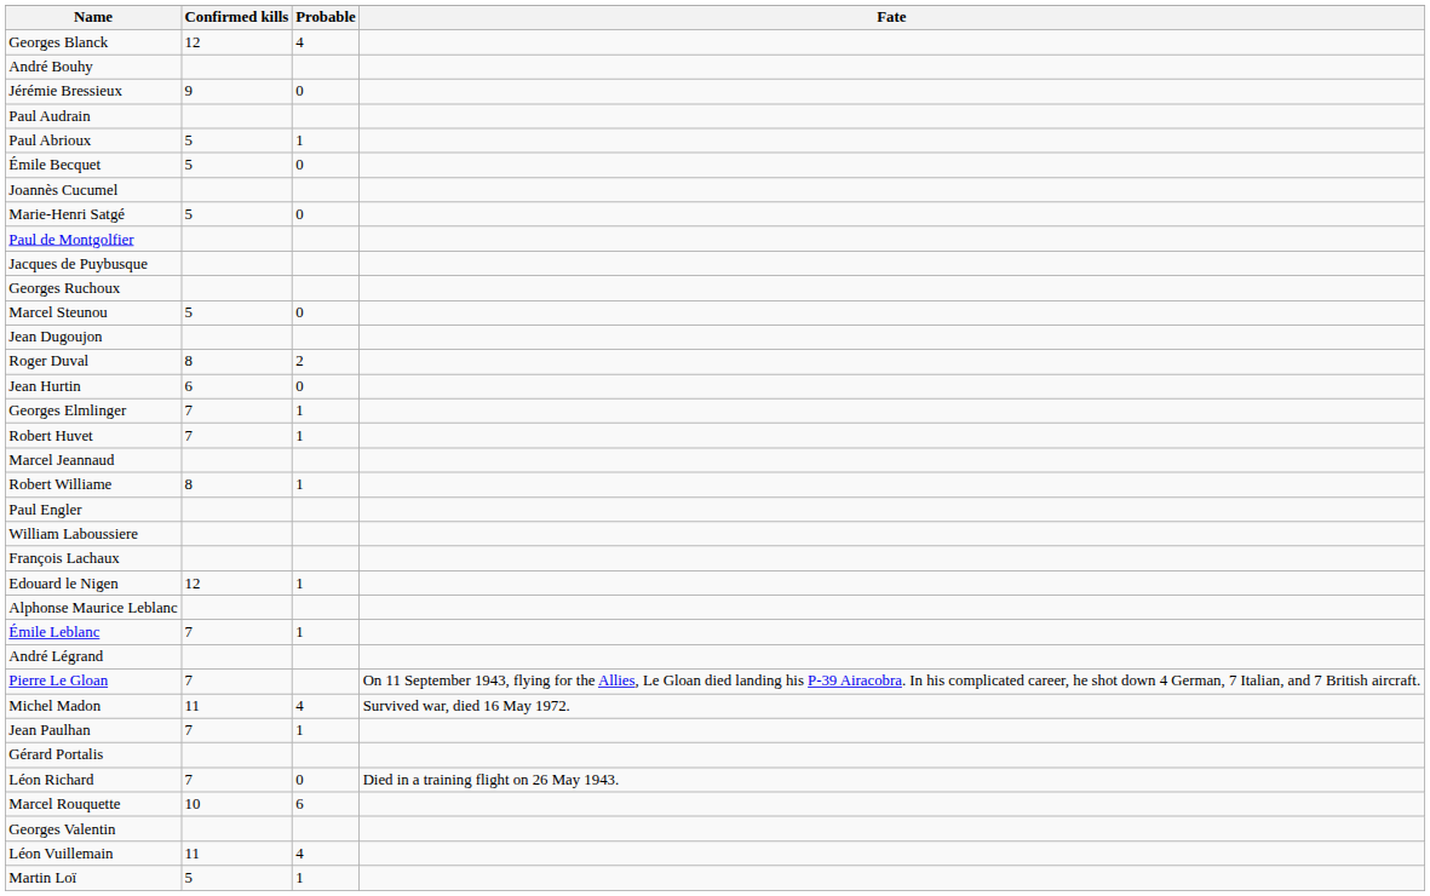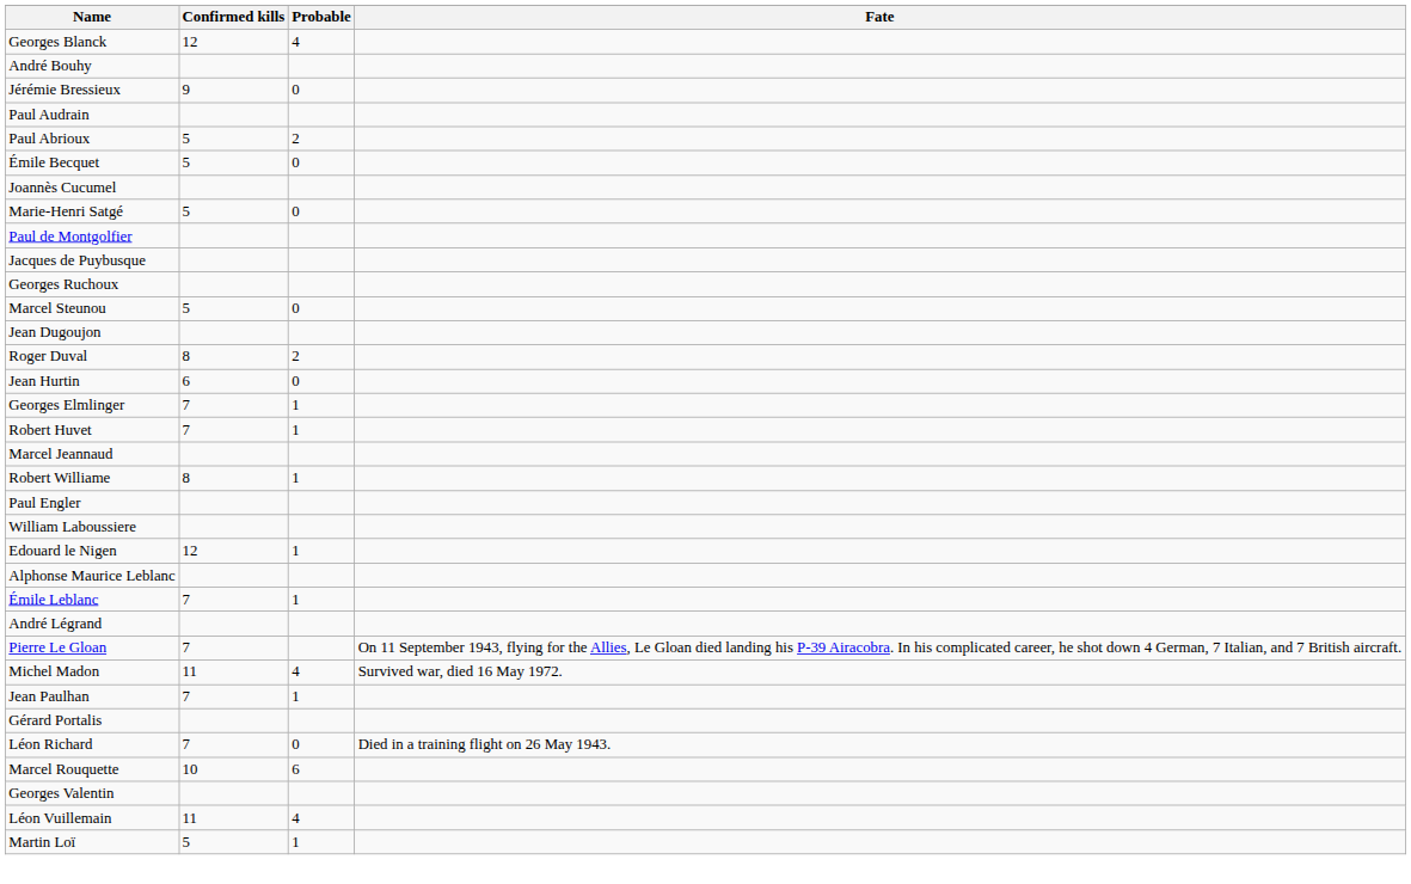 <table class=wikitable>
 <tr>
 </tr>
 <tr>
 <th>Name</th>
 <th>Confirmed kills</th>
 <th>Probable</th>
 <th>Fate</th>
 </tr>
 <tr>
 <td>Georges Blanck</td>
 <td>12</td>
 <td>4</td>
 <td></td>
 </tr>
 <tr>
 <td>André Bouhy</td>
 <td></td>
 <td></td>
 <td></td>
 </tr>
 <tr>
 <td>Jérémie Bressieux</td>
 <td>9</td>
 <td>0</td>
 <td></td>
 </tr>
 <tr>
 <td>Paul Audrain</td>
 <td></td>
 <td></td>
 <td></td>
 </tr>
 <tr>
 <td>Paul Abrioux</td>
 <td>5</td>
-<td>1</td>
+<td>2</td>
 <td></td>
 </tr>
 <tr>
 <td>Émile Becquet</td>
 <td>5</td>
 <td>0</td>
 <td></td>
 </tr>
 <tr>
 <td>Joannès Cucumel</td>
 <td></td>
 <td></td>
 <td></td>
 </tr>
 <tr>
 <td>Marie-Henri Satgé</td>
 <td>5</td>
 <td>0</td>
 <td></td>
 </tr>
 <tr>
 <td><a href='#'>Paul de Montgolfier</a></td>
 <td></td>
 <td></td>
 <td></td>
 </tr>
 <tr>
 <td>Jacques de Puybusque</td>
 <td></td>
 <td></td>
 <td></td>
 </tr>
 <tr>
 <td>Georges Ruchoux</td>
 <td></td>
 <td></td>
 <td></td>
 </tr>
 <tr>
 <td>Marcel Steunou</td>
 <td>5</td>
 <td>0</td>
 <td></td>
 </tr>
 <tr>
 <td>Jean Dugoujon</td>
 <td></td>
 <td></td>
 <td></td>
 </tr>
 <tr>
 <td>Roger Duval</td>
 <td>8</td>
 <td>2</td>
 <td></td>
 </tr>
 <tr>
 <td>Jean Hurtin</td>
 <td>6</td>
 <td>0</td>
 <td></td>
 </tr>
 <tr>
 <td>Georges Elmlinger</td>
 <td>7</td>
 <td>1</td>
 <td></td>
 </tr>
 <tr>
 <td>Robert Huvet</td>
 <td>7</td>
 <td>1</td>
 <td></td>
 </tr>
 <tr>
 <td>Marcel Jeannaud</td>
 <td></td>
 <td></td>
 <td></td>
 </tr>
 <tr>
 <td>Robert Williame</td>
 <td>8</td>
 <td>1</td>
 <td></td>
 </tr>
 <tr>
 <td>Paul Engler</td>
 <td></td>
 <td></td>
 <td></td>
 </tr>
 <tr>
 <td>William Laboussiere</td>
 <td></td>
 <td></td>
 <td></td>
 </tr>
 <tr>
-<td>François Lachaux</td>
-<td></td>
-<td></td>
-<td></td>
-</tr>
-<tr>
 <td>Edouard le Nigen</td>
 <td>12</td>
 <td>1</td>
 <td></td>
 </tr>
 <tr>
 <td>Alphonse Maurice Leblanc</td>
 <td></td>
 <td></td>
 <td></td>
 </tr>
 <tr>
 <td><a href='#'>Émile Leblanc</a></td>
 <td>7</td>
 <td>1</td>
 <td></td>
 </tr>
 <tr>
 <td>André Légrand</td>
 <td></td>
 <td></td>
 <td></td>
 </tr>
 <tr>
 <td><a href='#'>Pierre Le Gloan</a></td>
 <td>7</td>
 <td></td>
 <td>On 11 September 1943, flying for the <a href='#'>Allies</a>, Le Gloan died landing his <a href='#'>P-39 Airacobra</a>. In his complicated career, he shot down 4 German, 7 Italian, and 7 British aircraft.</td>
 </tr>
 <tr>
 <td>Michel Madon</td>
 <td>11</td>
 <td>4</td>
 <td>Survived war, died 16 May 1972.</td>
 </tr>
 <tr>
 <td>Jean Paulhan</td>
 <td>7</td>
 <td>1</td>
 <td></td>
 </tr>
 <tr>
 <td>Gérard Portalis</td>
 <td></td>
 <td></td>
 <td></td>
 </tr>
 <tr>
 <td>Léon Richard</td>
 <td>7</td>
 <td>0</td>
 <td>Died in a training flight on 26 May 1943.</td>
 </tr>
 <tr>
 <td>Marcel Rouquette</td>
 <td>10</td>
 <td>6</td>
 <td></td>
 </tr>
 <tr>
 <td>Georges Valentin</td>
 <td></td>
 <td></td>
 <td></td>
 </tr>
 <tr>
 <td>Léon Vuillemain</td>
 <td>11</td>
 <td>4</td>
 <td></td>
 </tr>
 <tr>
 <td>Martin Loï</td>
 <td>5</td>
 <td>1</td>
 <td></td>
 </tr>
 </table>
